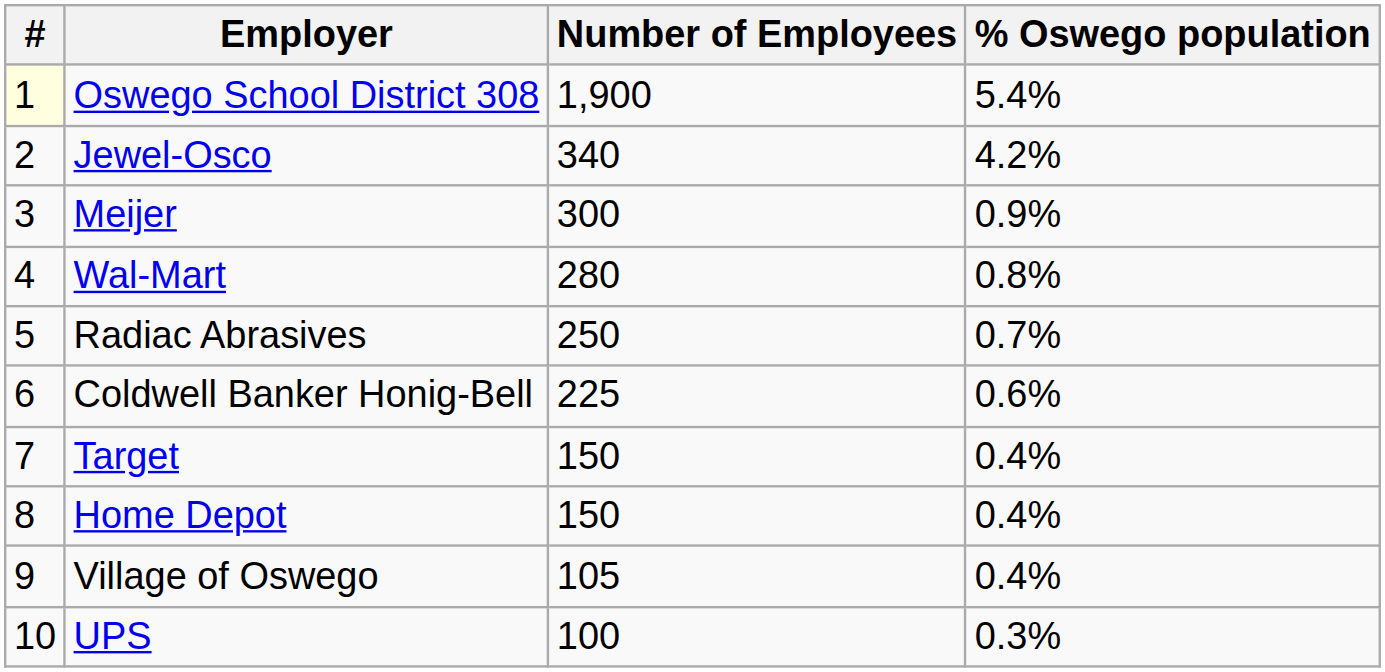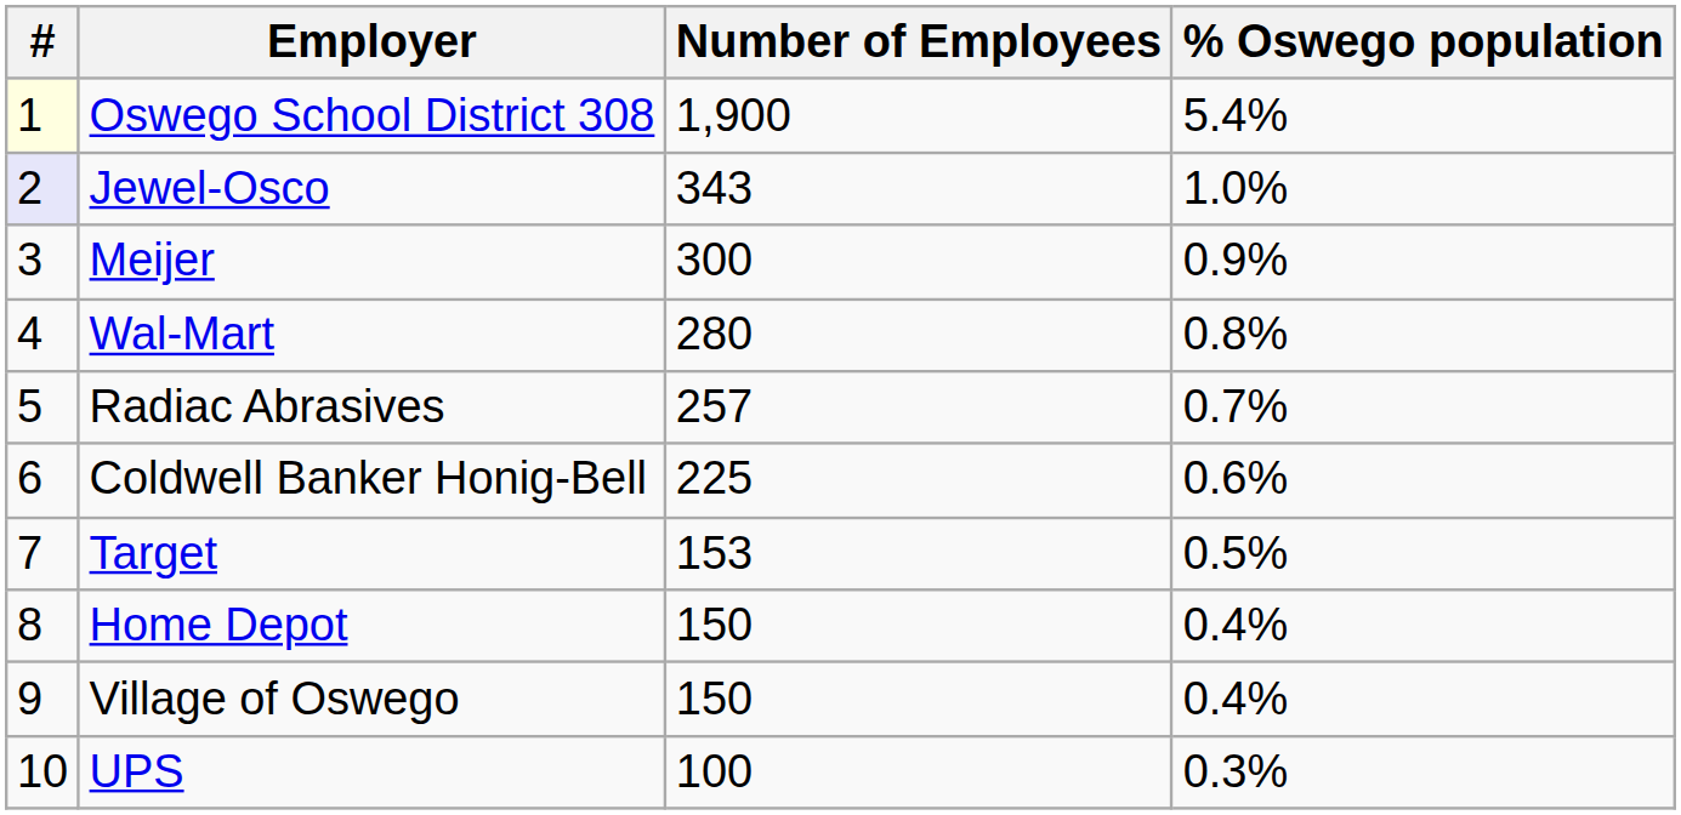 <table class="wikitable sortable mw-collapsible">
 <tr>
 <th>#</th>
 <th>Employer</th>
 <th>Number of Employees</th>
 <th>% Oswego population</th>
 </tr>
 <tr>
 <td style="background: lightyellow;">1</td>
 <td><a href='#'>Oswego School District 308</a></td>
 <td>1,900</td>
 <td>5.4%</td>
 </tr>
 <tr>
-<td>2</td>
+<td style="background: lavender;">2</td>
 <td><a href='#'>Jewel-Osco</a></td>
-<td>340</td>
-<td>4.2%</td>
+<td>343</td>
+<td>1.0%</td>
 </tr>
 <tr>
 <td>3</td>
 <td><a href='#'>Meijer</a></td>
 <td>300</td>
 <td>0.9%</td>
 </tr>
 <tr>
 <td>4</td>
 <td><a href='#'>Wal-Mart</a></td>
 <td>280</td>
 <td>0.8%</td>
 </tr>
 <tr>
 <td>5</td>
 <td>Radiac Abrasives</td>
-<td>250</td>
+<td>257</td>
 <td>0.7%</td>
 </tr>
 <tr>
 <td>6</td>
 <td>Coldwell Banker Honig-Bell</td>
 <td>225</td>
 <td>0.6%</td>
 </tr>
 <tr>
 <td>7</td>
 <td><a href='#'>Target</a></td>
-<td>150</td>
-<td>0.4%</td>
+<td>153</td>
+<td>0.5%</td>
 </tr>
 <tr>
 <td>8</td>
 <td><a href='#'>Home Depot</a></td>
 <td>150</td>
 <td>0.4%</td>
 </tr>
 <tr>
 <td>9</td>
 <td>Village of Oswego</td>
-<td>105</td>
+<td>150</td>
 <td>0.4%</td>
 </tr>
 <tr>
 <td>10</td>
 <td><a href='#'>UPS</a></td>
 <td>100</td>
 <td>0.3%</td>
 </tr>
 </table>
